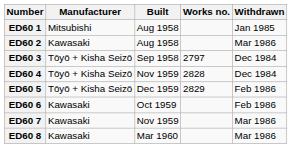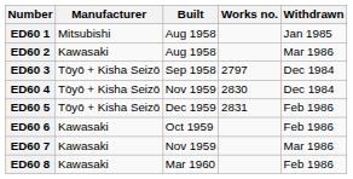 <table class="wikitable">
 <tr>
 <th>Number</th>
 <th>Manufacturer</th>
 <th>Built</th>
 <th>Works no.</th>
 <th>Withdrawn</th>
 </tr>
 <tr>
 <th>ED60 1</th>
 <td>Mitsubishi</td>
 <td>Aug 1958</td>
 <td></td>
 <td>Jan 1985</td>
 </tr>
 <tr>
 <th>ED60 2</th>
 <td>Kawasaki</td>
 <td>Aug 1958</td>
 <td></td>
 <td>Mar 1986</td>
 </tr>
 <tr>
 <th>ED60 3</th>
 <td>Tōyō + Kisha Seizō</td>
 <td>Sep 1958</td>
 <td>2797</td>
 <td>Dec 1984</td>
 </tr>
 <tr>
 <th>ED60 4</th>
 <td>Tōyō + Kisha Seizō</td>
 <td>Nov 1959</td>
-<td>2828</td>
+<td>2830</td>
 <td>Dec 1984</td>
 </tr>
 <tr>
 <th>ED60 5</th>
 <td>Tōyō + Kisha Seizō</td>
 <td>Dec 1959</td>
-<td>2829</td>
+<td>2831</td>
 <td>Feb 1986</td>
 </tr>
 <tr>
 <th>ED60 6</th>
 <td>Kawasaki</td>
 <td>Oct 1959</td>
 <td></td>
 <td>Feb 1986</td>
 </tr>
 <tr>
 <th>ED60 7</th>
 <td>Kawasaki</td>
 <td>Nov 1959</td>
 <td></td>
 <td>Mar 1986</td>
 </tr>
 <tr>
 <th>ED60 8</th>
 <td>Kawasaki</td>
 <td>Mar 1960</td>
 <td></td>
-<td>Mar 1986</td>
+<td>Feb 1986</td>
 </tr>
 </table>
